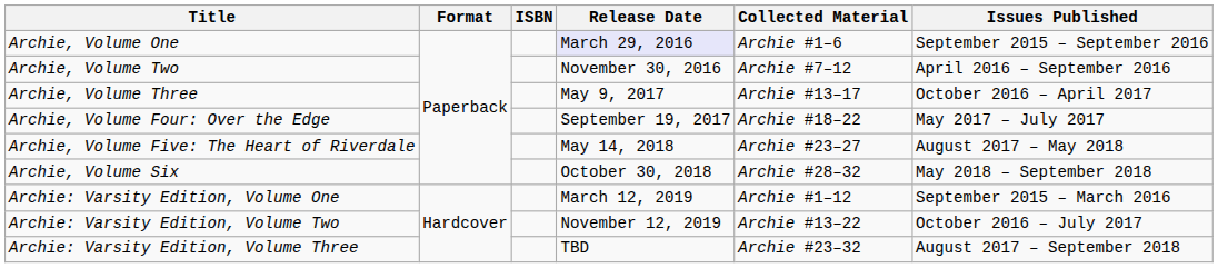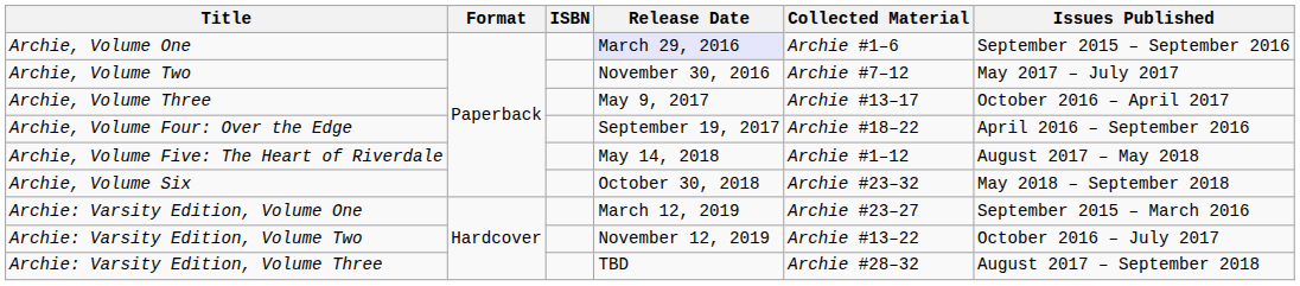 <table class="wikitable">
 <tr>
 <th>Title</th>
 <th>Format</th>
 <th>ISBN</th>
 <th>Release Date</th>
 <th>Collected Material</th>
 <th>Issues Published</th>
 </tr>
 <tr>
 <td><em>Archie, Volume One</em></td>
 <td rowspan="6">Paperback</td>
 <td></td>
 <td style="background: lavender;">March 29, 2016</td>
 <td><em>Archie</em> #1–6</td>
 <td>September 2015 – September 2016</td>
 </tr>
 <tr>
 <td><em>Archie, Volume Two</em></td>
 <td></td>
 <td>November 30, 2016</td>
 <td><em>Archie</em> #7–12</td>
-<td>April 2016 – September 2016</td>
+<td>May 2017 – July 2017</td>
 </tr>
 <tr>
 <td><em>Archie, Volume Three</em></td>
 <td></td>
 <td>May 9, 2017</td>
 <td><em>Archie</em> #13–17</td>
 <td>October 2016 – April 2017</td>
 </tr>
 <tr>
 <td><em>Archie, Volume Four: Over the Edge</em></td>
 <td></td>
 <td>September 19, 2017</td>
 <td><em>Archie</em> #18–22</td>
-<td>May 2017 – July 2017</td>
+<td>April 2016 – September 2016</td>
 </tr>
 <tr>
 <td><em>Archie, Volume Five: The Heart of Riverdale</em></td>
 <td></td>
 <td>May 14, 2018</td>
-<td><em>Archie</em> #23–27</td>
+<td><em>Archie</em> #1–12</td>
 <td>August 2017 – May 2018</td>
 </tr>
 <tr>
 <td><em>Archie, Volume Six</em></td>
 <td></td>
 <td>October 30, 2018</td>
-<td><em>Archie</em> #28–32</td>
+<td><em>Archie</em> #23–32</td>
 <td>May 2018 – September 2018</td>
 </tr>
 <tr>
 <td><em>Archie: Varsity Edition, Volume One</em></td>
 <td rowspan="3">Hardcover</td>
 <td></td>
 <td>March 12, 2019</td>
-<td><em>Archie</em> #1–12</td>
+<td><em>Archie</em> #23–27</td>
 <td>September 2015 – March 2016</td>
 </tr>
 <tr>
 <td><em>Archie: Varsity Edition, Volume Two</em></td>
 <td></td>
 <td>November 12, 2019</td>
 <td><em>Archie</em> #13–22</td>
 <td>October 2016 – July 2017</td>
 </tr>
 <tr>
 <td><em>Archie: Varsity Edition, Volume Three</em></td>
 <td></td>
 <td>TBD</td>
-<td><em>Archie</em> #23–32</td>
+<td><em>Archie</em> #28–32</td>
 <td>August 2017 – September 2018</td>
 </tr>
 </table>
